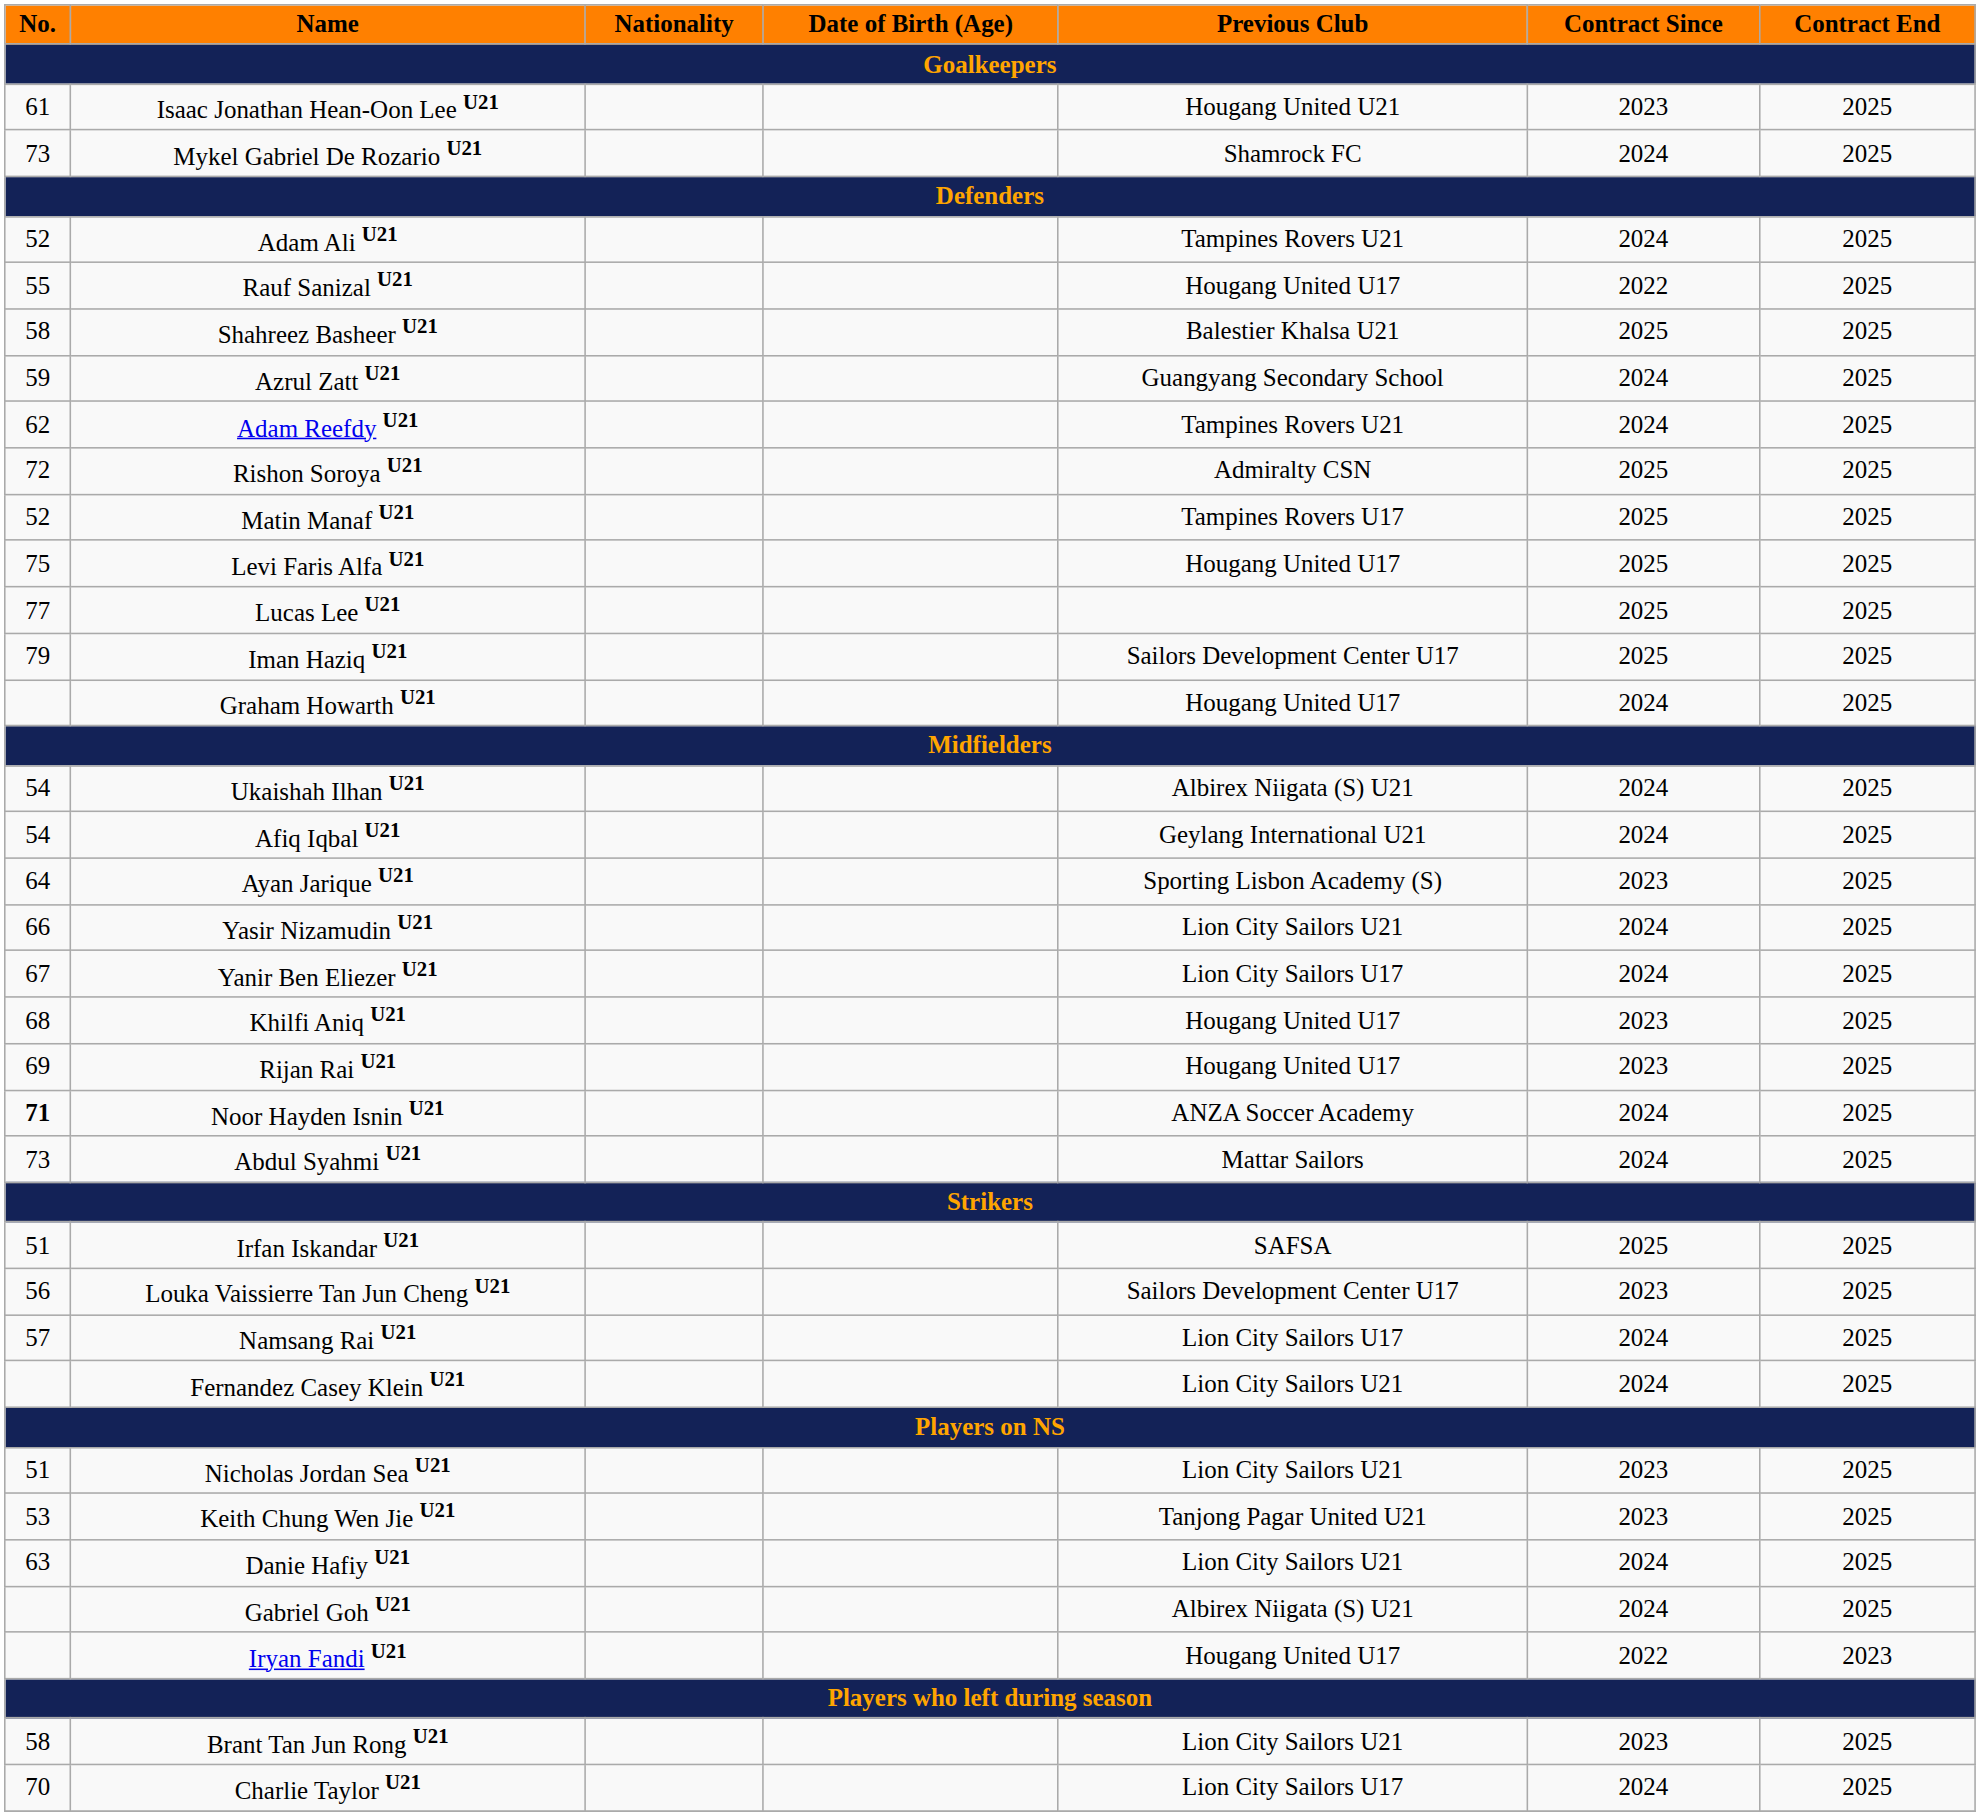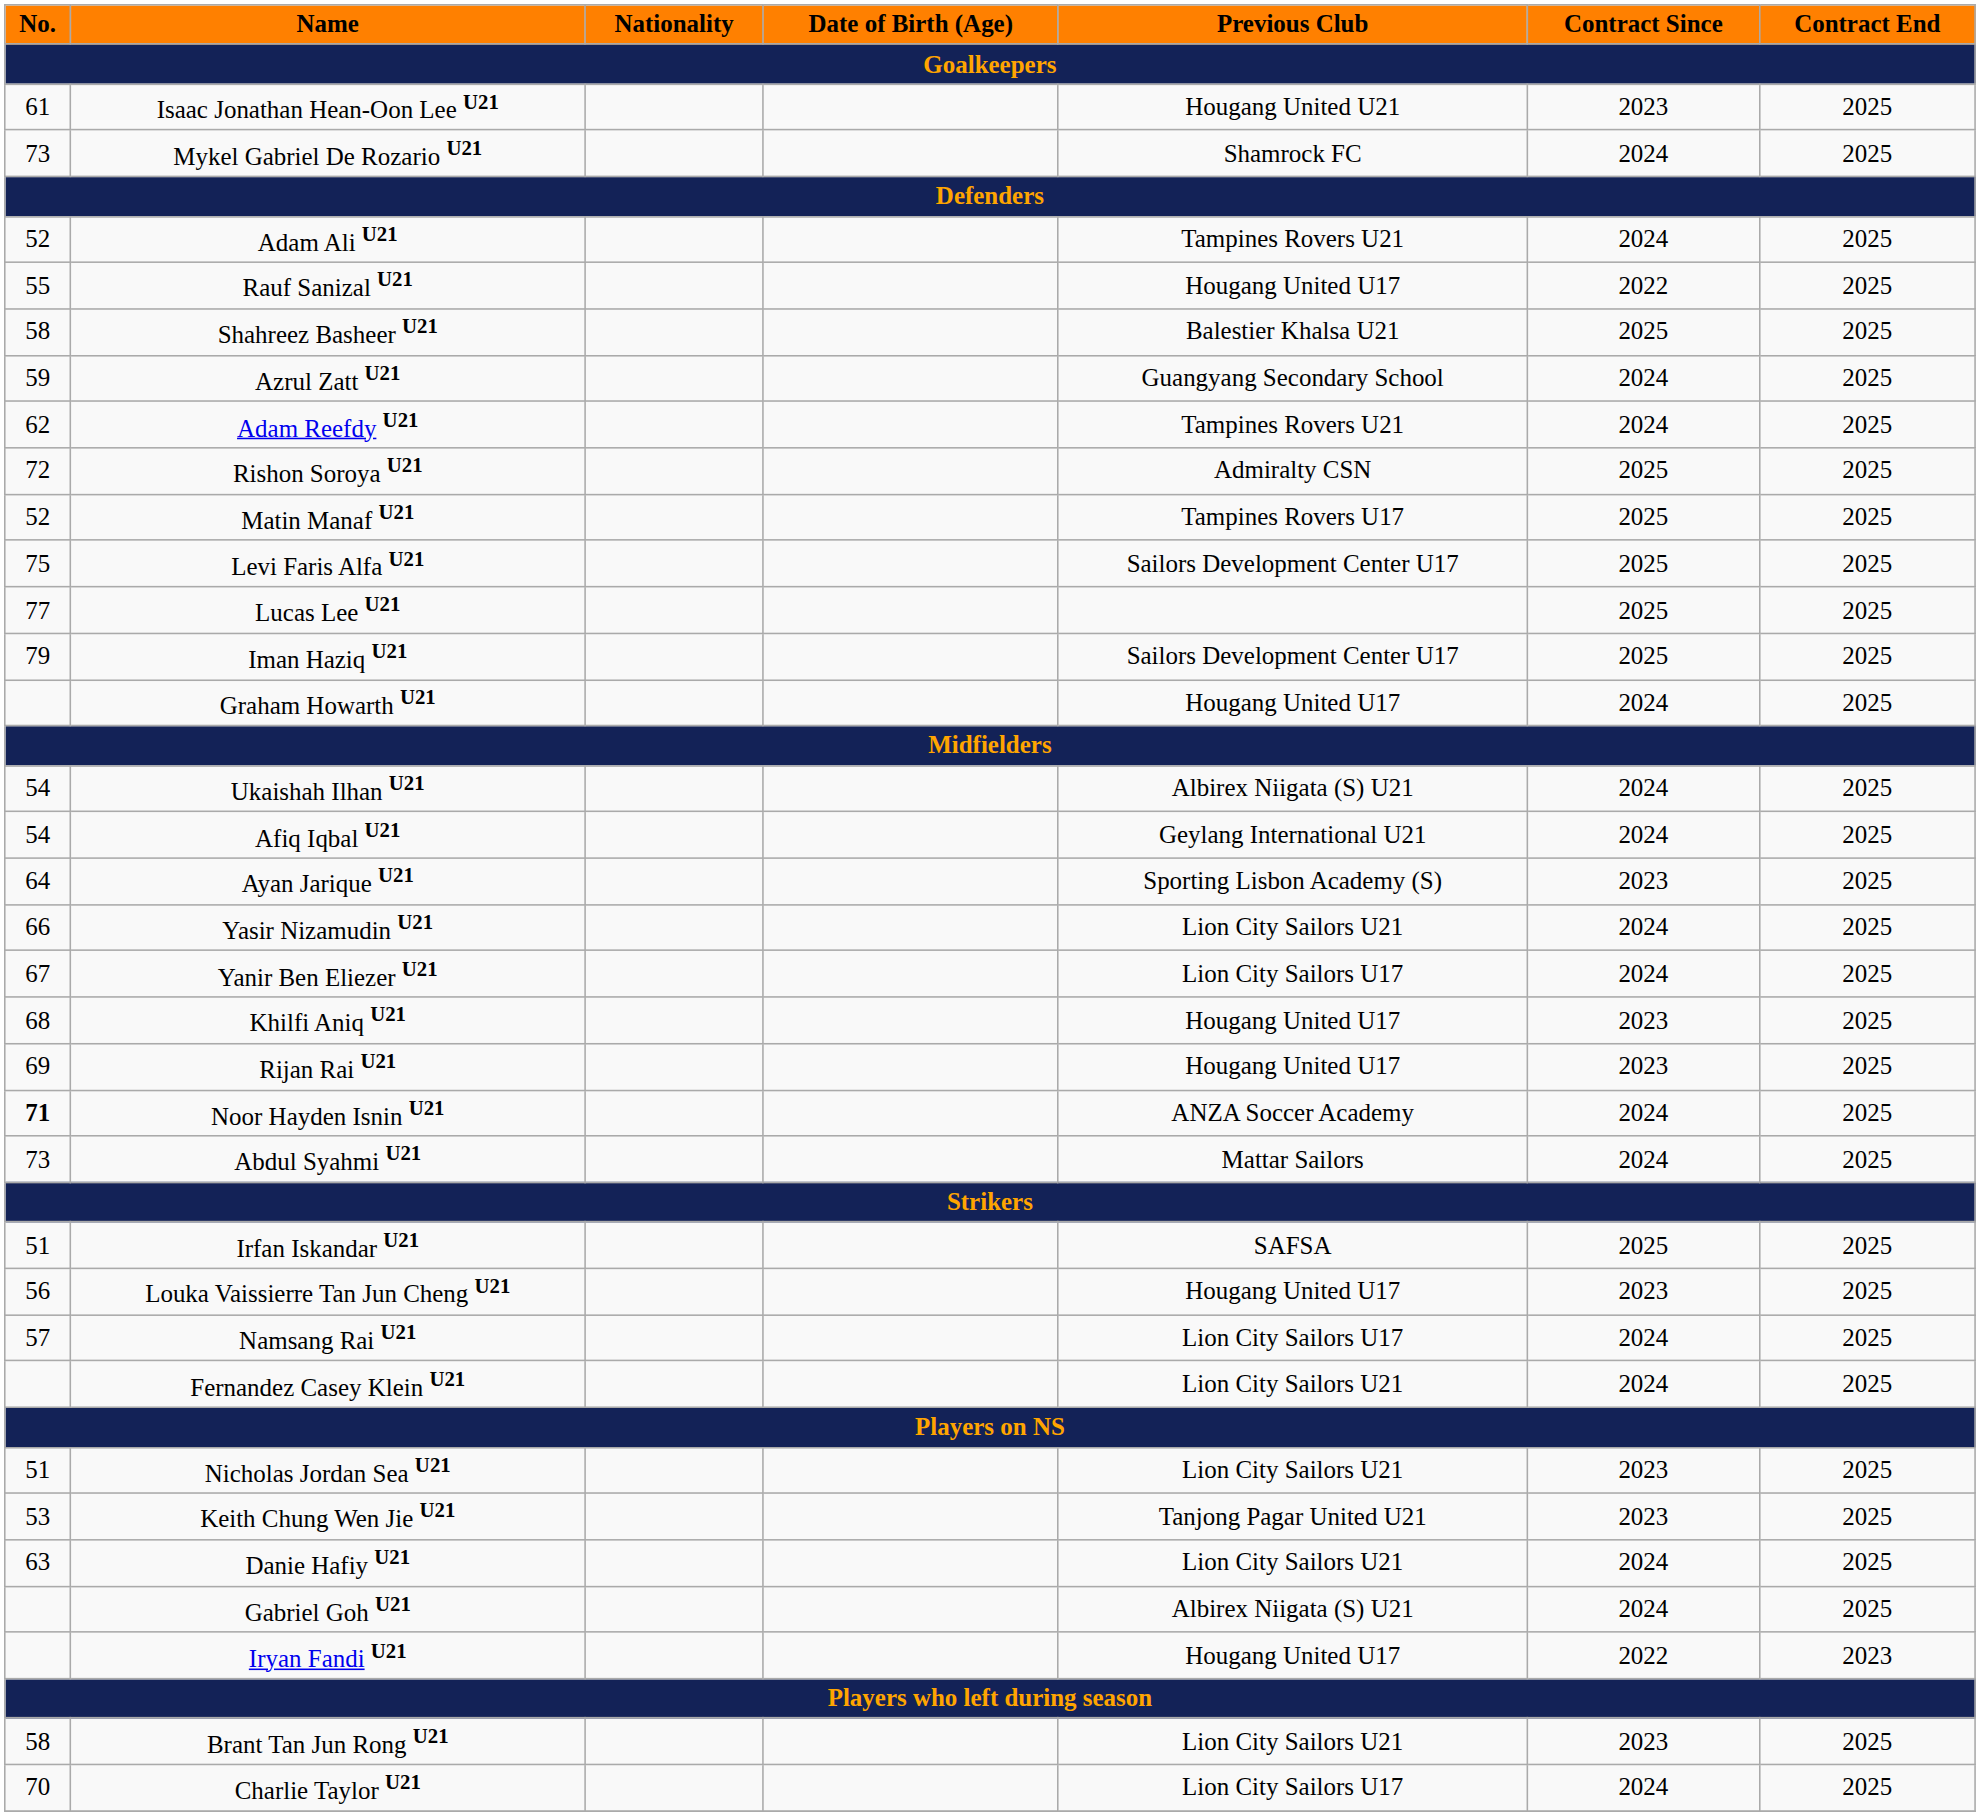 <table class="wikitable" style="text-align:center; font-size:100%; width:100%;">
 <tr>
 <th style="background:#FF8000; color:black; text-align:center;">No.</th>
 <th style="background:#FF8000; color:black; text-align:center;">Name</th>
 <th style="background:#FF8000; color:black; text-align:center;">Nationality</th>
 <th style="background:#FF8000; color:black; text-align:center;">Date of Birth (Age)</th>
 <th style="background:#FF8000; color:black; text-align:center;">Previous Club</th>
 <th style="background:#FF8000; color:black; text-align:center;">Contract Since</th>
 <th style="background:#FF8000; color:black; text-align:center;">Contract End</th>
 </tr>
 <tr>
 <th colspan="8" style="background:#132257; color:orange; text-align:center;">Goalkeepers</th>
 </tr>
 <tr>
 <td>61</td>
 <td>Isaac Jonathan Hean-Oon Lee <sup><strong>U21</strong></sup></td>
 <td></td>
 <td></td>
 <td> Hougang United U21</td>
 <td>2023</td>
 <td>2025</td>
 </tr>
 <tr>
 <td>73</td>
 <td>Mykel Gabriel De Rozario <sup><strong>U21</strong></sup></td>
 <td></td>
 <td></td>
 <td> Shamrock FC</td>
 <td>2024</td>
 <td>2025</td>
 </tr>
 <tr>
 <th colspan="8" style="background:#132257; color:orange; text-align:center">Defenders</th>
 </tr>
 <tr>
 <td>52</td>
 <td>Adam Ali <sup><strong>U21</strong></sup></td>
 <td></td>
 <td></td>
 <td> Tampines Rovers U21</td>
 <td>2024</td>
 <td>2025</td>
 </tr>
 <tr>
 <td>55</td>
 <td>Rauf Sanizal <sup><strong>U21</strong></sup></td>
 <td></td>
 <td></td>
 <td> Hougang United U17</td>
 <td>2022</td>
 <td>2025</td>
 </tr>
 <tr>
 <td>58</td>
 <td>Shahreez Basheer <sup><strong>U21</strong></sup></td>
 <td></td>
 <td></td>
 <td> Balestier Khalsa U21</td>
 <td>2025</td>
 <td>2025</td>
 </tr>
 <tr>
 <td>59</td>
 <td>Azrul Zatt <sup><strong>U21</strong></sup></td>
 <td></td>
 <td></td>
 <td> Guangyang Secondary School</td>
 <td>2024</td>
 <td>2025</td>
 </tr>
 <tr>
 <td>62</td>
 <td><a href='#'>Adam Reefdy</a> <sup><strong>U21</strong></sup></td>
 <td></td>
 <td></td>
 <td> Tampines Rovers U21</td>
 <td>2024</td>
 <td>2025</td>
 </tr>
 <tr>
 <td>72</td>
 <td>Rishon Soroya <sup><strong>U21</strong></sup></td>
 <td></td>
 <td></td>
 <td> Admiralty CSN</td>
 <td>2025</td>
 <td>2025</td>
 </tr>
 <tr>
 <td>52</td>
 <td>Matin Manaf <sup><strong>U21</strong></sup></td>
 <td></td>
 <td></td>
 <td> Tampines Rovers U17</td>
 <td>2025</td>
 <td>2025</td>
 </tr>
 <tr>
 <td>75</td>
 <td>Levi Faris Alfa <sup><strong>U21</strong></sup></td>
 <td></td>
 <td></td>
-<td> Hougang United U17</td>
+<td> Sailors Development Center U17</td>
 <td>2025</td>
 <td>2025</td>
 </tr>
 <tr>
 <td>77</td>
 <td>Lucas Lee <sup><strong>U21</strong></sup></td>
 <td></td>
 <td></td>
 <td></td>
 <td>2025</td>
 <td>2025</td>
 </tr>
 <tr>
 <td>79</td>
 <td>Iman Haziq <sup><strong>U21</strong></sup></td>
 <td></td>
 <td></td>
 <td> Sailors Development Center U17</td>
 <td>2025</td>
 <td>2025</td>
 </tr>
 <tr>
 <td></td>
 <td>Graham Howarth <sup><strong>U21</strong></sup></td>
 <td></td>
 <td></td>
 <td> Hougang United U17</td>
 <td>2024</td>
 <td>2025</td>
 </tr>
 <tr>
 <th colspan="8" style="background:#132257; color:orange; text-align:center">Midfielders</th>
 </tr>
 <tr>
 <td>54</td>
 <td>Ukaishah Ilhan <sup><strong>U21</strong></sup></td>
 <td></td>
 <td></td>
 <td> Albirex Niigata (S) U21</td>
 <td>2024</td>
 <td>2025</td>
 </tr>
 <tr>
 <td>54</td>
 <td>Afiq Iqbal <sup><strong>U21</strong></sup></td>
 <td></td>
 <td></td>
 <td> Geylang International U21</td>
 <td>2024</td>
 <td>2025</td>
 </tr>
 <tr>
 <td>64</td>
 <td>Ayan Jarique <sup><strong>U21</strong></sup></td>
 <td></td>
 <td></td>
 <td> Sporting Lisbon Academy (S)</td>
 <td>2023</td>
 <td>2025</td>
 </tr>
 <tr>
 <td>66</td>
 <td>Yasir Nizamudin <sup><strong>U21</strong></sup></td>
 <td></td>
 <td></td>
 <td> Lion City Sailors U21</td>
 <td>2024</td>
 <td>2025</td>
 </tr>
 <tr>
 <td>67</td>
 <td>Yanir Ben Eliezer <sup><strong>U21</strong></sup></td>
 <td></td>
 <td></td>
 <td> Lion City Sailors U17</td>
 <td>2024</td>
 <td>2025</td>
 </tr>
 <tr>
 <td>68</td>
 <td>Khilfi Aniq <sup><strong>U21</strong></sup></td>
 <td></td>
 <td></td>
 <td> Hougang United U17</td>
 <td>2023</td>
 <td>2025</td>
 </tr>
 <tr>
 <td>69</td>
 <td>Rijan Rai <sup><strong>U21</strong></sup></td>
 <td></td>
 <td></td>
 <td> Hougang United U17</td>
 <td>2023</td>
 <td>2025</td>
 </tr>
 <tr>
 <td><strong>71</strong></td>
 <td>Noor Hayden Isnin <sup><strong>U21</strong></sup></td>
 <td></td>
 <td></td>
 <td> ANZA Soccer Academy</td>
 <td>2024</td>
 <td>2025</td>
 </tr>
 <tr>
 <td>73</td>
 <td>Abdul Syahmi <sup><strong>U21</strong></sup></td>
 <td></td>
 <td></td>
 <td> Mattar Sailors</td>
 <td>2024</td>
 <td>2025</td>
 </tr>
 <tr>
 <th colspan="8" style="background:#132257; color:orange; text-align:center">Strikers</th>
 </tr>
 <tr>
 <td>51</td>
 <td>Irfan Iskandar <sup><strong>U21</strong></sup></td>
 <td></td>
 <td></td>
 <td> SAFSA</td>
 <td>2025</td>
 <td>2025</td>
 </tr>
 <tr>
 <td>56</td>
 <td>Louka Vaissierre Tan Jun Cheng <sup><strong>U21</strong></sup></td>
 <td></td>
 <td></td>
-<td> Sailors Development Center U17</td>
+<td> Hougang United U17</td>
 <td>2023</td>
 <td>2025</td>
 </tr>
 <tr>
 <td>57</td>
 <td>Namsang Rai <sup><strong>U21</strong></sup></td>
 <td></td>
 <td></td>
 <td> Lion City Sailors U17</td>
 <td>2024</td>
 <td>2025</td>
 </tr>
 <tr>
 <td></td>
 <td>Fernandez Casey Klein <sup><strong>U21</strong></sup></td>
 <td></td>
 <td></td>
 <td> Lion City Sailors U21</td>
 <td>2024</td>
 <td>2025</td>
 </tr>
 <tr>
 <th colspan="8" style="background:#132257; color:orange; text-align:center;">Players on NS</th>
 </tr>
 <tr>
 <td>51</td>
 <td>Nicholas Jordan Sea <sup><strong>U21</strong></sup></td>
 <td></td>
 <td></td>
 <td> Lion City Sailors U21</td>
 <td>2023</td>
 <td>2025</td>
 </tr>
 <tr>
 <td>53</td>
 <td>Keith Chung Wen Jie <sup><strong>U21</strong></sup></td>
 <td></td>
 <td></td>
 <td> Tanjong Pagar United U21</td>
 <td>2023</td>
 <td>2025</td>
 </tr>
 <tr>
 <td>63</td>
 <td>Danie Hafiy <sup><strong>U21</strong></sup></td>
 <td></td>
 <td></td>
 <td> Lion City Sailors U21</td>
 <td>2024</td>
 <td>2025</td>
 </tr>
 <tr>
 <td></td>
 <td>Gabriel Goh <sup><strong>U21</strong></sup></td>
 <td></td>
 <td></td>
 <td> Albirex Niigata (S) U21</td>
 <td>2024</td>
 <td>2025</td>
 </tr>
 <tr>
 <td></td>
 <td><a href='#'>Iryan Fandi</a> <sup><strong>U21</strong></sup></td>
 <td></td>
 <td></td>
 <td> Hougang United U17</td>
 <td>2022</td>
 <td>2023</td>
 </tr>
 <tr>
 <th colspan="8" style="background:#132257; color:orange; text-align:center;">Players who left during season</th>
 </tr>
 <tr>
 <td>58</td>
 <td>Brant Tan Jun Rong <sup><strong>U21</strong></sup></td>
 <td></td>
 <td></td>
 <td> Lion City Sailors U21</td>
 <td>2023</td>
 <td>2025</td>
 </tr>
 <tr>
 <td>70</td>
 <td>Charlie Taylor <sup><strong>U21</strong></sup></td>
 <td></td>
 <td></td>
 <td> Lion City Sailors U17</td>
 <td>2024</td>
 <td>2025</td>
 </tr>
 <tr>
 </tr>
 </table>
